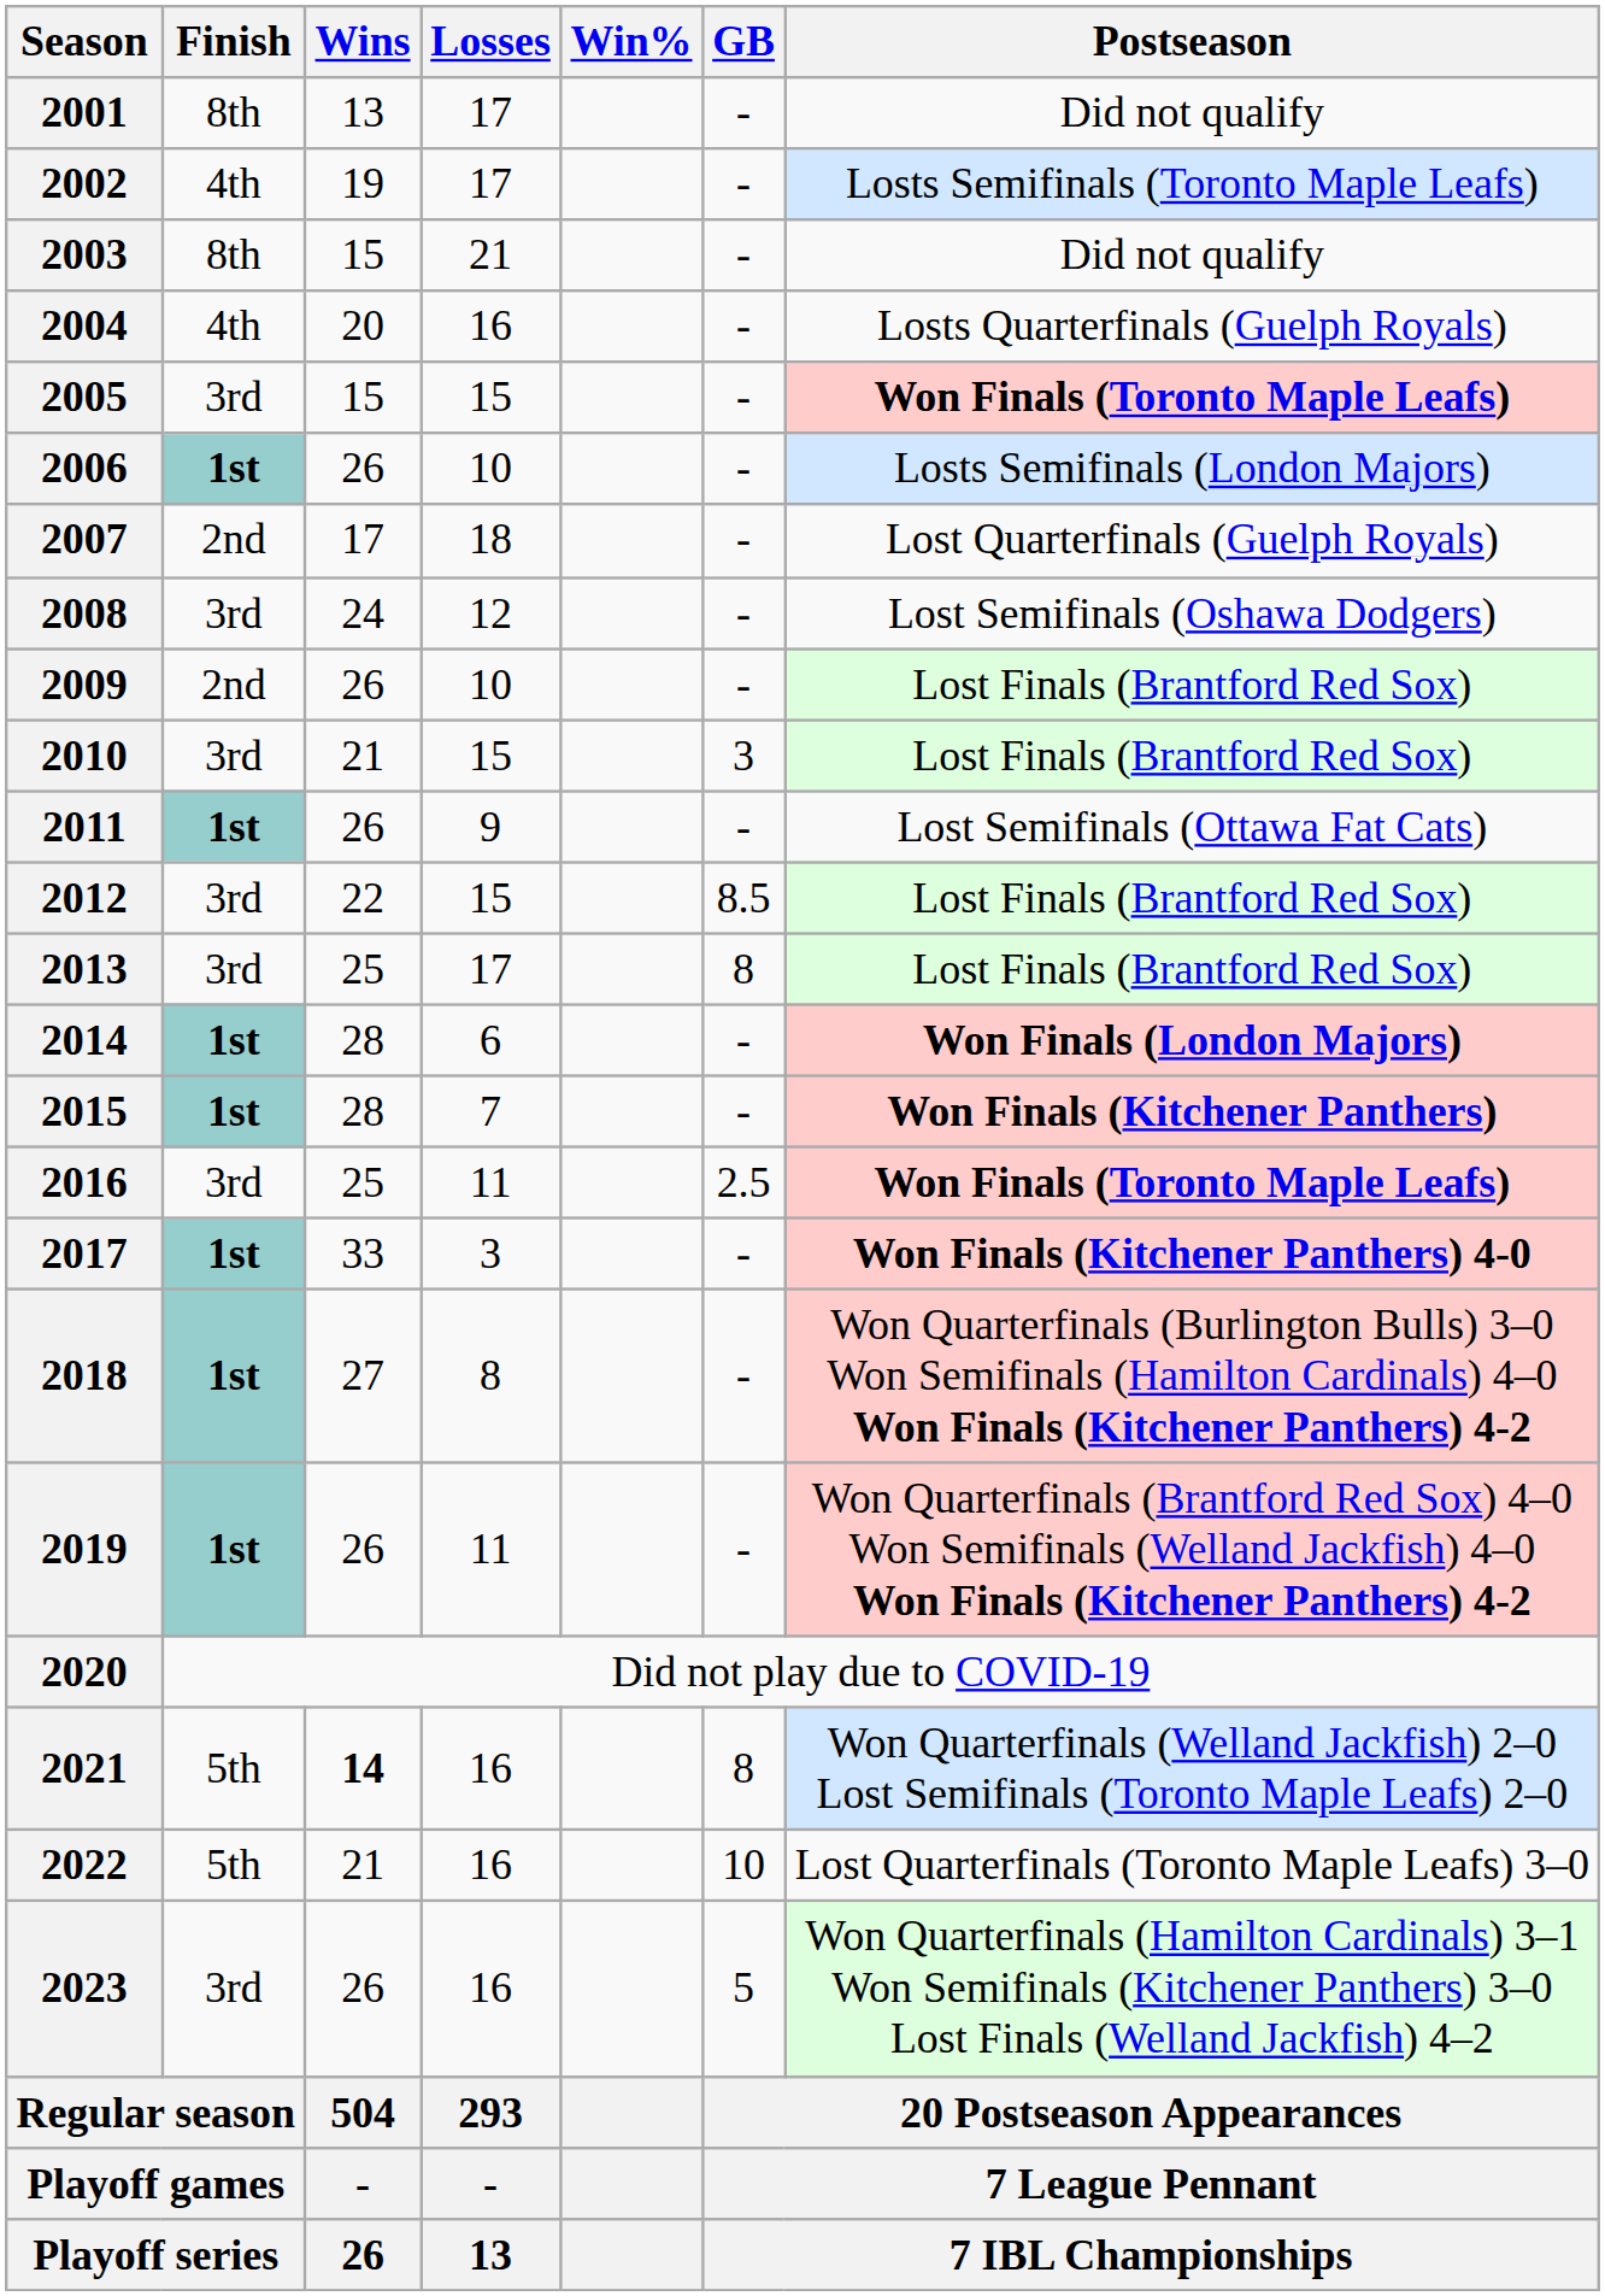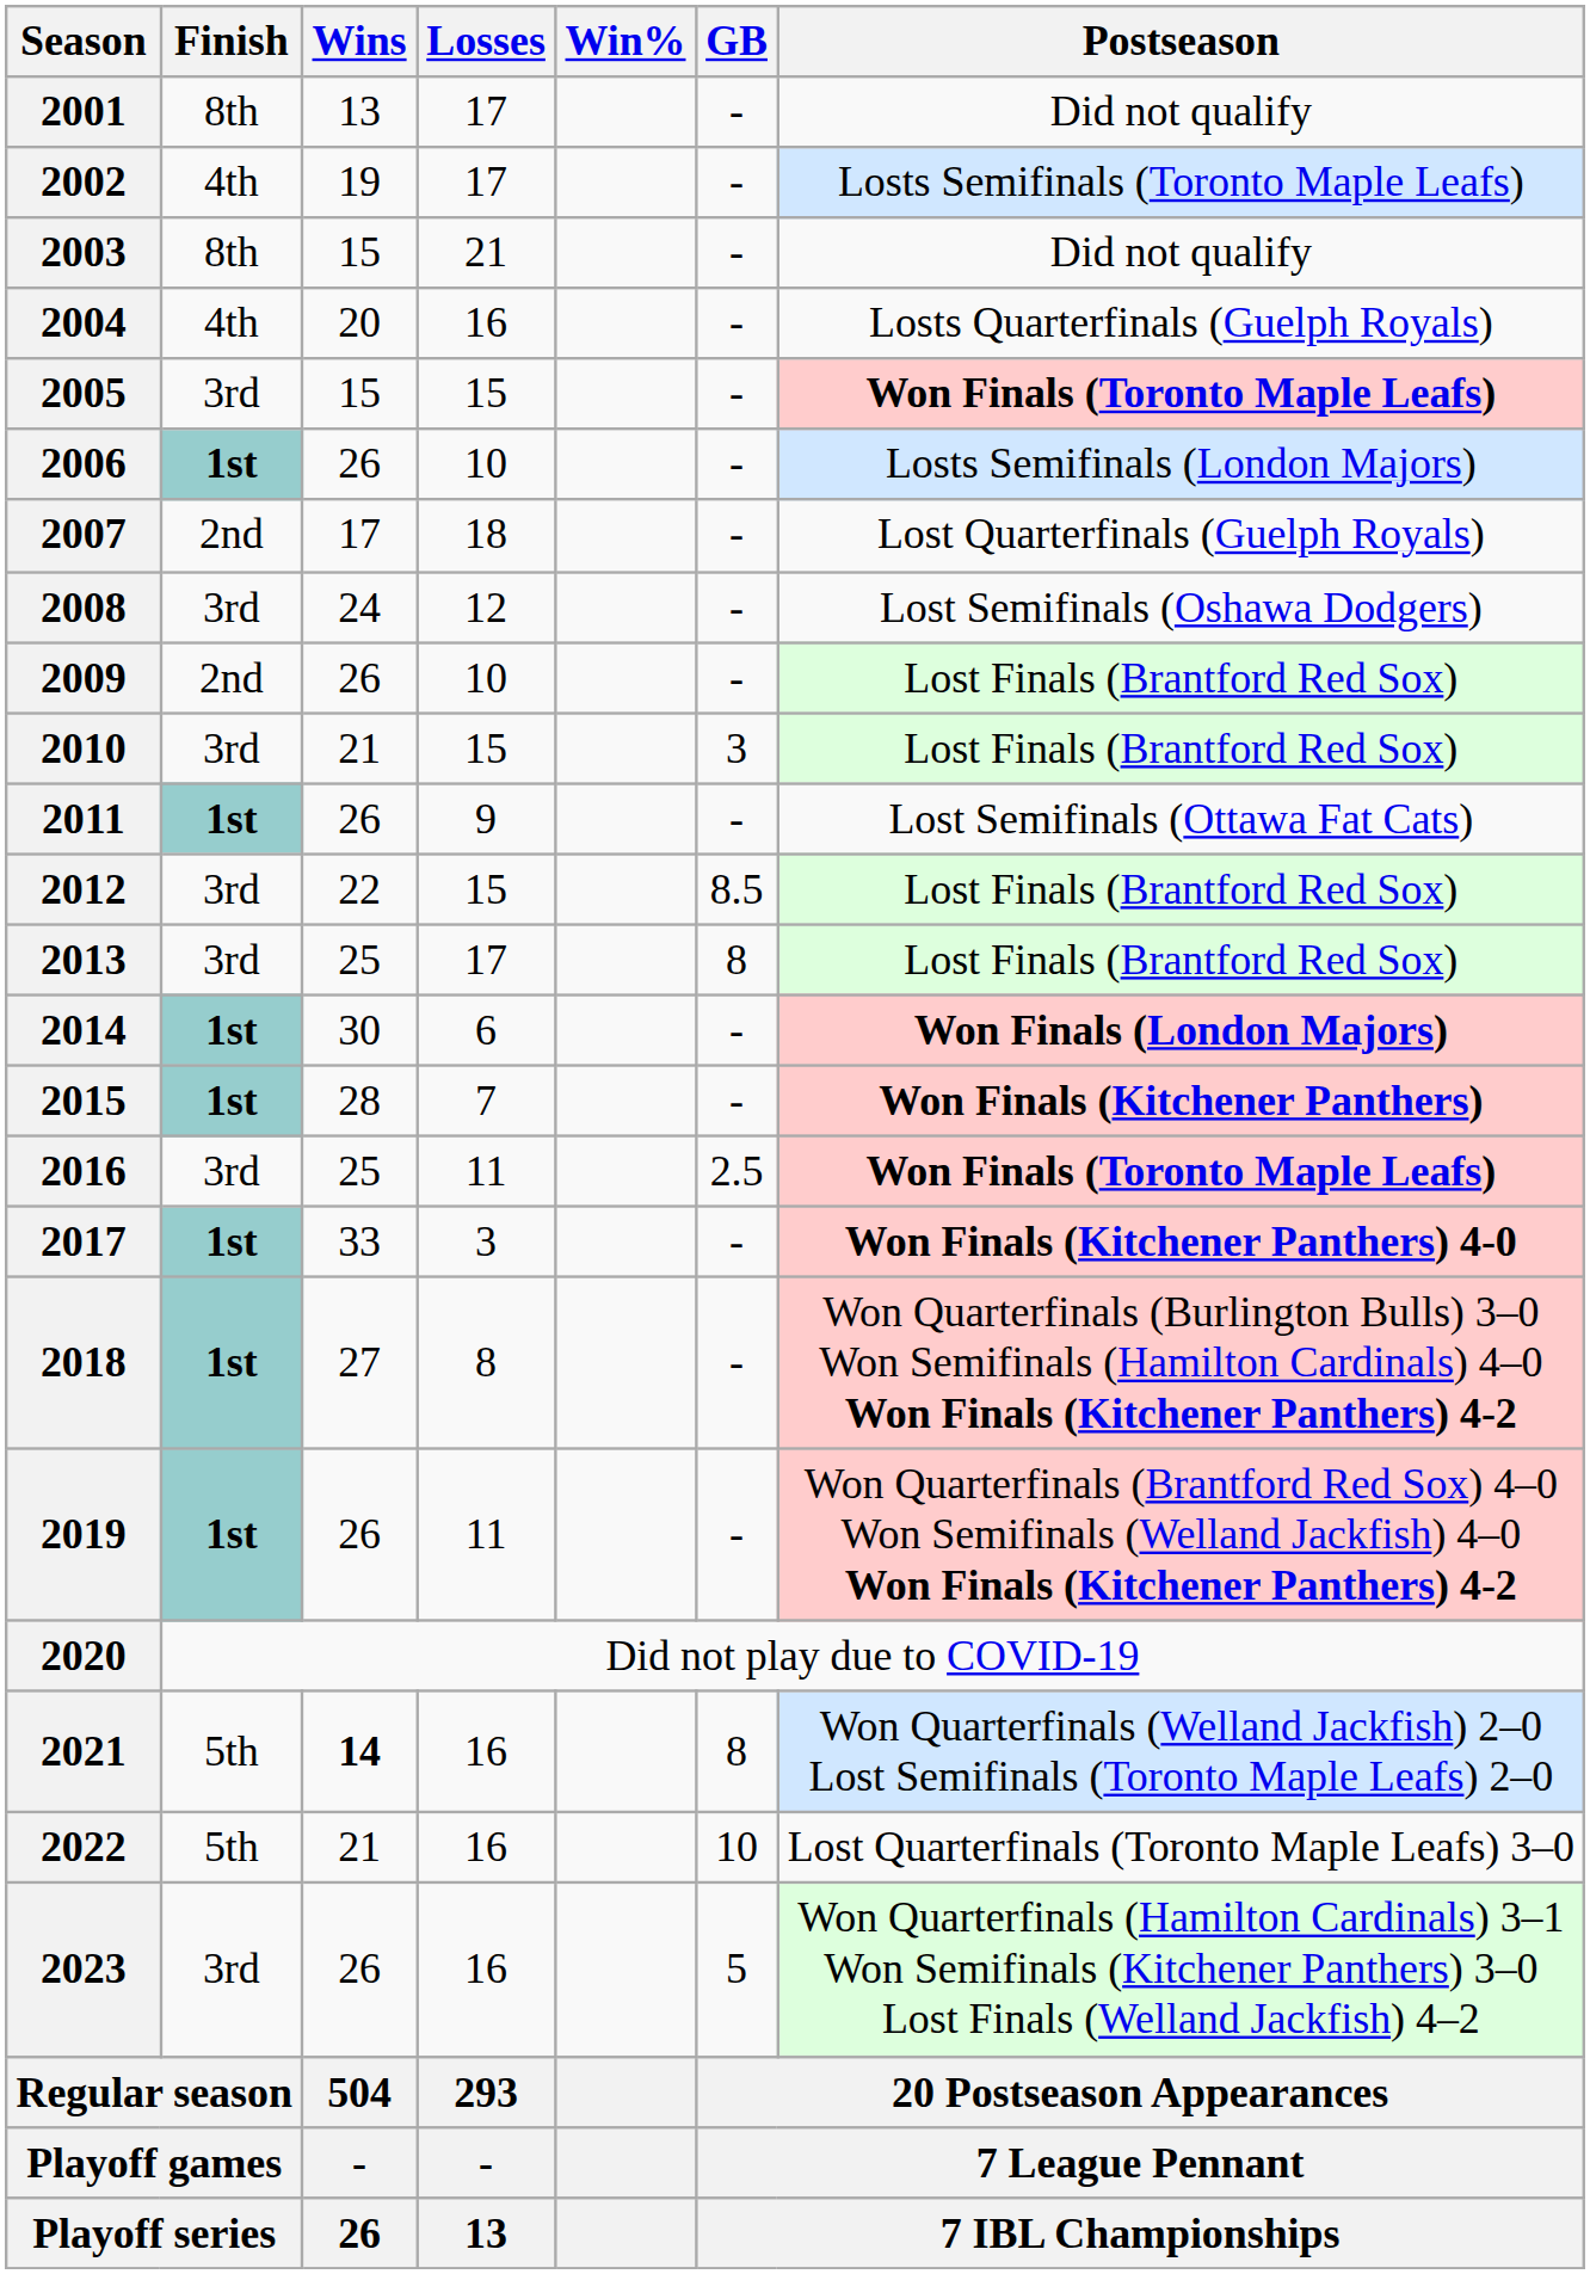 <table class="wikitable sortable mw-collapsible plainrowheaders" style="text-align:center; font-size:95%">
 <tr>
 <th scope="col">Season</th>
 <th scope="col">Finish</th>
 <th scope="col"><a href='#'>Wins</a></th>
 <th scope="col"><a href='#'>Losses</a></th>
 <th scope="col"><a href='#'>Win%</a></th>
 <th scope="col"><a href='#'>GB</a></th>
 <th scope="col">Postseason</th>
 </tr>
 <tr>
 <th scope="row" style="text-align:center;">2001</th>
 <td>8th</td>
 <td>13</td>
 <td>17</td>
 <td></td>
 <td>-</td>
 <td>Did not qualify</td>
 </tr>
 <tr>
 <th scope="row" style="text-align:center;">2002</th>
 <td>4th</td>
 <td>19</td>
 <td>17</td>
 <td></td>
 <td>-</td>
 <td bgcolor="#D0E7FF">Losts Semifinals (<a href='#'>Toronto Maple Leafs</a>)</td>
 </tr>
 <tr>
 <th scope="row" style="text-align:center;">2003</th>
 <td>8th</td>
 <td>15</td>
 <td>21</td>
 <td></td>
 <td>-</td>
 <td>Did not qualify</td>
 </tr>
 <tr>
 <th scope="row" style="text-align:center;">2004</th>
 <td>4th</td>
 <td>20</td>
 <td>16</td>
 <td></td>
 <td>-</td>
 <td>Losts Quarterfinals (<a href='#'>Guelph Royals</a>)</td>
 </tr>
 <tr>
 <th scope="row" style="text-align:center;">2005</th>
 <td>3rd</td>
 <td>15</td>
 <td>15</td>
 <td></td>
 <td>-</td>
 <td bgcolor="FFCCCC"><strong>Won Finals (<a href='#'>Toronto Maple Leafs</a>)</strong></td>
 </tr>
 <tr>
 <th scope="row" style="text-align:center;">2006</th>
 <td bgcolor="#96CDCD"><strong>1st</strong></td>
 <td>26</td>
 <td>10</td>
 <td></td>
 <td>-</td>
 <td bgcolor="#D0E7FF">Losts Semifinals (<a href='#'>London Majors</a>)</td>
 </tr>
 <tr>
 <th scope="row" style="text-align:center;">2007</th>
 <td>2nd</td>
 <td>17</td>
 <td>18</td>
 <td></td>
 <td>-</td>
 <td>Lost Quarterfinals (<a href='#'>Guelph Royals</a>)</td>
 </tr>
 <tr>
 <th scope="row" style="text-align:center;">2008</th>
 <td>3rd</td>
 <td>24</td>
 <td>12</td>
 <td></td>
 <td>-</td>
 <td>Lost Semifinals (<a href='#'>Oshawa Dodgers</a>)</td>
 </tr>
 <tr>
 <th scope="row" style="text-align:center;">2009</th>
 <td>2nd</td>
 <td>26</td>
 <td>10</td>
 <td></td>
 <td>-</td>
 <td bgcolor="#ddffdd">Lost Finals (<a href='#'>Brantford Red Sox</a>)</td>
 </tr>
 <tr>
 <th scope="row" style="text-align:center;">2010</th>
 <td>3rd</td>
 <td>21</td>
 <td>15</td>
 <td></td>
 <td>3</td>
 <td bgcolor="#ddffdd">Lost Finals (<a href='#'>Brantford Red Sox</a>)</td>
 </tr>
 <tr>
 <th scope="row" style="text-align:center;">2011</th>
 <td bgcolor="#96CDCD"><strong>1st</strong></td>
 <td>26</td>
 <td>9</td>
 <td></td>
 <td>-</td>
 <td>Lost Semifinals (<a href='#'>Ottawa Fat Cats</a>)</td>
 </tr>
 <tr>
 <th scope="row" style="text-align:center;">2012</th>
 <td>3rd</td>
 <td>22</td>
 <td>15</td>
 <td></td>
 <td>8.5</td>
 <td bgcolor="#ddffdd">Lost Finals (<a href='#'>Brantford Red Sox</a>)</td>
 </tr>
 <tr>
 <th scope="row" style="text-align:center;">2013</th>
 <td>3rd</td>
 <td>25</td>
 <td>17</td>
 <td></td>
 <td>8</td>
 <td bgcolor="#ddffdd">Lost Finals (<a href='#'>Brantford Red Sox</a>)</td>
 </tr>
 <tr>
 <th scope="row" style="text-align:center;">2014</th>
 <td bgcolor="#96CDCD"><strong>1st</strong></td>
-<td>28</td>
+<td>30</td>
 <td>6</td>
 <td></td>
 <td>-</td>
 <td bgcolor="FFCCCC"><strong>Won Finals (<a href='#'>London Majors</a>)</strong></td>
 </tr>
 <tr>
 <th scope="row" style="text-align:center;">2015</th>
 <td bgcolor="#96CDCD"><strong>1st</strong></td>
 <td>28</td>
 <td>7</td>
 <td></td>
 <td>-</td>
 <td bgcolor="FFCCCC"><strong>Won Finals (<a href='#'>Kitchener Panthers</a>)</strong></td>
 </tr>
 <tr>
 <th scope="row" style="text-align:center;">2016</th>
 <td>3rd</td>
 <td>25</td>
 <td>11</td>
 <td></td>
 <td>2.5</td>
 <td bgcolor="FFCCCC"><strong>Won Finals (<a href='#'>Toronto Maple Leafs</a>)</strong></td>
 </tr>
 <tr>
 <th scope="row" style="text-align:center;">2017</th>
 <td bgcolor="#96CDCD"><strong>1st</strong></td>
 <td>33</td>
 <td>3</td>
 <td></td>
 <td>-</td>
 <td bgcolor="FFCCCC"><strong>Won Finals (<a href='#'>Kitchener Panthers</a>) 4-0</strong></td>
 </tr>
 <tr>
 <th scope="row" style="text-align:center;">2018</th>
 <td bgcolor="#96CDCD"><strong>1st</strong></td>
 <td>27</td>
 <td>8</td>
 <td></td>
 <td>-</td>
 <td bgcolor="FFCCCC">Won Quarterfinals (Burlington Bulls) 3–0<br>Won Semifinals (<a href='#'>Hamilton Cardinals</a>) 4–0<br><strong>Won Finals (<a href='#'>Kitchener Panthers</a>) 4-2</strong></td>
 </tr>
 <tr>
 <th scope="row" style="text-align:center;">2019</th>
 <td bgcolor="#96CDCD"><strong>1st</strong></td>
 <td>26</td>
 <td>11</td>
 <td></td>
 <td>-</td>
 <td bgcolor="FFCCCC">Won Quarterfinals (<a href='#'>Brantford Red Sox</a>) 4–0<br>Won Semifinals (<a href='#'>Welland Jackfish</a>) 4–0<br><strong>Won Finals (<a href='#'>Kitchener Panthers</a>) 4-2</strong></td>
 </tr>
 <tr>
 <th scope="row" style="text-align:center;">2020</th>
 <td colspan="6">Did not play due to <a href='#'>COVID-19</a></td>
 </tr>
 <tr>
 <th scope="row" style="text-align:center;">2021</th>
 <td>5th</td>
 <td><strong>14</strong></td>
 <td>16</td>
 <td></td>
 <td>8</td>
 <td bgcolor="#D0E7FF">Won Quarterfinals (<a href='#'>Welland Jackfish</a>) 2–0<br>Lost Semifinals (<a href='#'>Toronto Maple Leafs</a>) 2–0</td>
 </tr>
 <tr>
 <th scope="row" style="text-align:center;">2022</th>
 <td>5th</td>
 <td>21</td>
 <td>16</td>
 <td></td>
 <td>10</td>
 <td>Lost Quarterfinals (Toronto Maple Leafs) 3–0</td>
 </tr>
 <tr>
 <th scope="row" style="text-align:center;">2023</th>
 <td>3rd</td>
 <td>26</td>
 <td>16</td>
 <td></td>
 <td>5</td>
 <td bgcolor="#ddffdd">Won Quarterfinals (<a href='#'>Hamilton Cardinals</a>) 3–1<br>Won Semifinals (<a href='#'>Kitchener Panthers</a>) 3–0<br>Lost Finals (<a href='#'>Welland Jackfish</a>) 4–2</td>
 </tr>
 <tr>
 <th colspan="2"><strong>Regular season</strong></th>
 <th><strong>504</strong></th>
 <th><strong>293</strong></th>
 <th><strong></strong></th>
 <th colspan="2"><strong>20 Postseason Appearances</strong></th>
 </tr>
 <tr>
 <th colspan="2"><strong>Playoff games</strong></th>
 <th><strong>-</strong></th>
 <th><strong>-</strong></th>
 <th><strong></strong></th>
 <th colspan="2"><strong>7 League Pennant</strong></th>
 </tr>
 <tr>
 <th colspan="2"><strong>Playoff series</strong></th>
 <th><strong>26</strong></th>
 <th><strong>13</strong></th>
 <th><strong></strong></th>
 <th colspan="2"><strong>7 IBL Championships</strong></th>
 </tr>
 </table>
